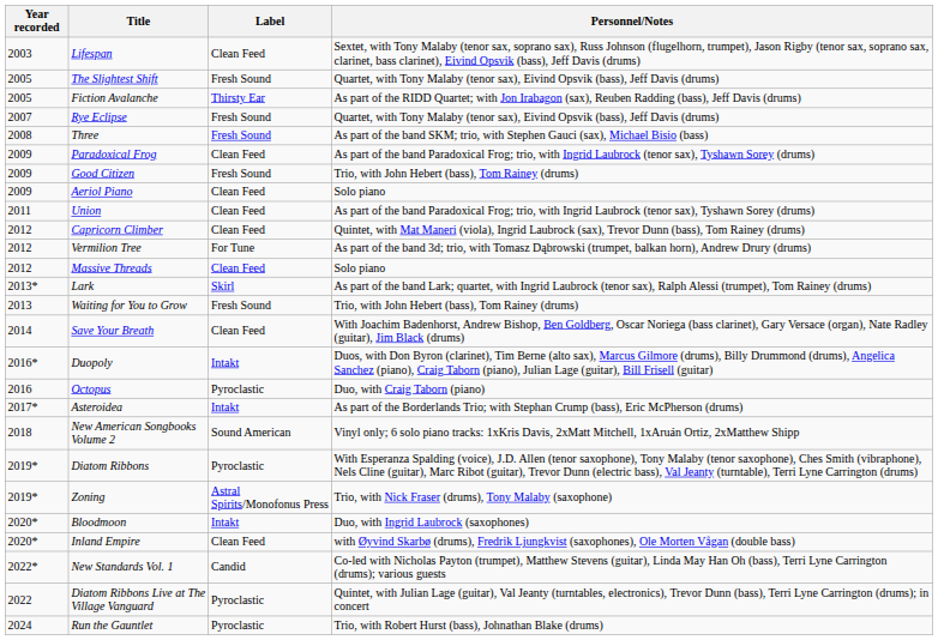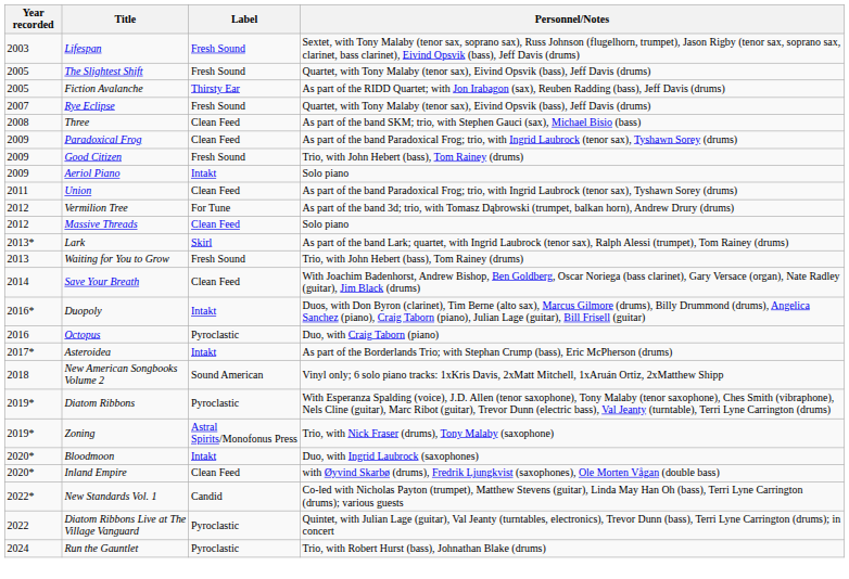 <table class="wikitable sortable">
 <tr>
 <th>Year recorded</th>
 <th>Title</th>
 <th>Label</th>
 <th>Personnel/Notes</th>
 </tr>
 <tr>
 <td>2003</td>
 <td><em><a href='#'>Lifespan</a></em></td>
-<td>Clean Feed</td>
+<td><a href='#'>Fresh Sound</a></td>
 <td>Sextet, with Tony Malaby (tenor sax, soprano sax), Russ Johnson (flugelhorn, trumpet), Jason Rigby (tenor sax, soprano sax, clarinet, bass clarinet), <a href='#'>Eivind Opsvik</a> (bass), Jeff Davis (drums)</td>
 </tr>
 <tr>
 <td>2005</td>
 <td><em><a href='#'>The Slightest Shift</a></em></td>
 <td>Fresh Sound</td>
 <td>Quartet, with Tony Malaby (tenor sax), Eivind Opsvik (bass), Jeff Davis (drums)</td>
 </tr>
 <tr>
 <td>2005</td>
 <td><em>Fiction Avalanche</em></td>
 <td><a href='#'>Thirsty Ear</a></td>
 <td>As part of the RIDD Quartet; with <a href='#'>Jon Irabagon</a> (sax), Reuben Radding (bass), Jeff Davis (drums)</td>
 </tr>
 <tr>
 <td>2007</td>
 <td><em><a href='#'>Rye Eclipse</a></em></td>
 <td>Fresh Sound</td>
 <td>Quartet, with Tony Malaby (tenor sax), Eivind Opsvik (bass), Jeff Davis (drums)</td>
 </tr>
 <tr>
 <td>2008</td>
 <td><em>Three</em></td>
-<td><a href='#'>Fresh Sound</a></td>
+<td>Clean Feed</td>
 <td>As part of the band SKM; trio, with Stephen Gauci (sax), <a href='#'>Michael Bisio</a> (bass)</td>
 </tr>
 <tr>
 <td>2009</td>
 <td><em><a href='#'>Paradoxical Frog</a></em></td>
 <td>Clean Feed</td>
 <td>As part of the band Paradoxical Frog; trio, with <a href='#'>Ingrid Laubrock</a> (tenor sax), <a href='#'>Tyshawn Sorey</a> (drums)</td>
 </tr>
 <tr>
 <td>2009</td>
 <td><em><a href='#'>Good Citizen</a></em></td>
 <td>Fresh Sound</td>
 <td>Trio, with John Hebert (bass), <a href='#'>Tom Rainey</a> (drums)</td>
 </tr>
 <tr>
 <td>2009</td>
 <td><em><a href='#'>Aeriol Piano</a></em></td>
-<td>Clean Feed</td>
+<td><a href='#'>Intakt</a></td>
 <td>Solo piano</td>
 </tr>
 <tr>
 <td>2011</td>
 <td><em><a href='#'>Union</a></em></td>
 <td>Clean Feed</td>
 <td>As part of the band Paradoxical Frog; trio, with Ingrid Laubrock (tenor sax), Tyshawn Sorey (drums)</td>
-</tr>
-<tr>
-<td>2012</td>
-<td><em><a href='#'>Capricorn Climber</a></em></td>
-<td>Clean Feed</td>
-<td>Quintet, with <a href='#'>Mat Maneri</a> (viola), Ingrid Laubrock (sax), Trevor Dunn (bass), Tom Rainey (drums)</td>
 </tr>
 <tr>
 <td>2012</td>
 <td><em>Vermilion Tree</em></td>
 <td>For Tune</td>
 <td>As part of the band 3d; trio, with Tomasz Dąbrowski (trumpet, balkan horn), Andrew Drury (drums)</td>
 </tr>
 <tr>
 <td>2012</td>
 <td><em><a href='#'>Massive Threads</a></em></td>
 <td><a href='#'>Clean Feed</a></td>
 <td>Solo piano</td>
 </tr>
 <tr>
 <td>2013*</td>
 <td><em>Lark</em></td>
 <td><a href='#'>Skirl</a></td>
 <td>As part of the band Lark; quartet, with Ingrid Laubrock (tenor sax), Ralph Alessi (trumpet), Tom Rainey (drums)</td>
 </tr>
 <tr>
 <td>2013</td>
 <td><em>Waiting for You to Grow</em></td>
 <td>Fresh Sound</td>
 <td>Trio, with John Hebert (bass), Tom Rainey (drums)</td>
 </tr>
 <tr>
 <td>2014</td>
 <td><em><a href='#'>Save Your Breath</a></em></td>
 <td>Clean Feed</td>
 <td>With Joachim Badenhorst, Andrew Bishop, <a href='#'>Ben Goldberg</a>, Oscar Noriega (bass clarinet), Gary Versace (organ), Nate Radley (guitar), <a href='#'>Jim Black</a> (drums)</td>
 </tr>
 <tr>
 <td>2016*</td>
 <td><em>Duopoly</em></td>
 <td><a href='#'>Intakt</a></td>
 <td>Duos, with Don Byron (clarinet), Tim Berne (alto sax), <a href='#'>Marcus Gilmore</a> (drums), Billy Drummond (drums), <a href='#'>Angelica Sanchez</a> (piano), <a href='#'>Craig Taborn</a> (piano), Julian Lage (guitar), <a href='#'>Bill Frisell</a> (guitar)</td>
 </tr>
 <tr>
 <td>2016</td>
 <td><em><a href='#'>Octopus</a></em></td>
 <td>Pyroclastic</td>
 <td>Duo, with <a href='#'>Craig Taborn</a> (piano)</td>
 </tr>
 <tr>
 <td>2017*</td>
 <td><em>Asteroidea</em></td>
 <td><a href='#'>Intakt</a></td>
 <td>As part of the Borderlands Trio; with Stephan Crump (bass), Eric McPherson (drums)</td>
 </tr>
 <tr>
 <td>2018</td>
 <td><em>New American Songbooks Volume 2</em></td>
 <td>Sound American</td>
 <td>Vinyl only; 6 solo piano tracks: 1xKris Davis, 2xMatt Mitchell, 1xAruán Ortiz, 2xMatthew Shipp</td>
 </tr>
 <tr>
 <td>2019*</td>
 <td><em>Diatom Ribbons</em></td>
 <td>Pyroclastic</td>
 <td>With Esperanza Spalding (voice), J.D. Allen (tenor saxophone), Tony Malaby (tenor saxophone), Ches Smith (vibraphone), Nels Cline (guitar), Marc Ribot (guitar), Trevor Dunn (electric bass), <a href='#'>Val Jeanty</a> (turntable), Terri Lyne Carrington (drums)</td>
 </tr>
 <tr>
 <td>2019*</td>
 <td><em>Zoning</em></td>
 <td><a href='#'>Astral Spirits</a>/Monofonus Press</td>
 <td>Trio, with <a href='#'>Nick Fraser</a>  (drums), <a href='#'>Tony Malaby</a> (saxophone)</td>
 </tr>
 <tr>
 <td>2020*</td>
 <td><em>Bloodmoon</em></td>
 <td><a href='#'>Intakt</a></td>
 <td>Duo, with <a href='#'>Ingrid Laubrock</a> (saxophones)</td>
 </tr>
 <tr>
 <td>2020*</td>
 <td><em>Inland Empire</em></td>
 <td>Clean Feed</td>
 <td>with <a href='#'>Øyvind Skarbø</a> (drums), <a href='#'>Fredrik Ljungkvist</a> (saxophones), <a href='#'>Ole Morten Vågan</a> (double bass)</td>
 </tr>
 <tr>
 <td>2022*</td>
 <td><em>New Standards Vol. 1</em></td>
 <td>Candid</td>
 <td>Co-led with Nicholas Payton (trumpet), Matthew Stevens (guitar), Linda May Han Oh (bass), Terri Lyne Carrington (drums); various guests</td>
 </tr>
 <tr>
 <td>2022</td>
 <td><em>Diatom Ribbons Live at The Village Vanguard</em></td>
 <td>Pyroclastic</td>
 <td>Quintet, with Julian Lage (guitar), Val Jeanty (turntables, electronics), Trevor Dunn (bass), Terri Lyne Carrington (drums); in concert</td>
 </tr>
 <tr>
 <td>2024</td>
 <td><em>Run the Gauntlet</em></td>
 <td>Pyroclastic</td>
 <td>Trio, with Robert Hurst (bass), Johnathan Blake (drums)</td>
 </tr>
 </table>
